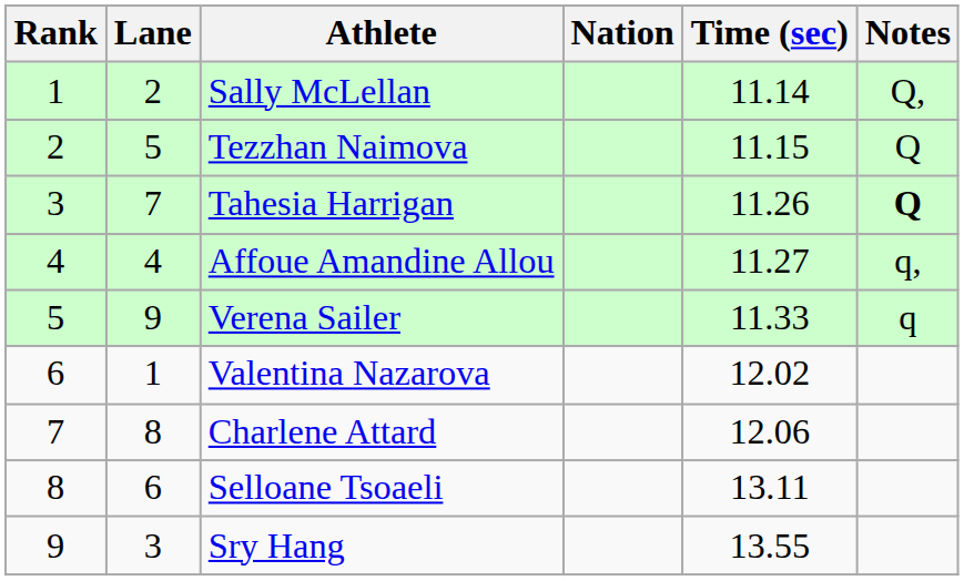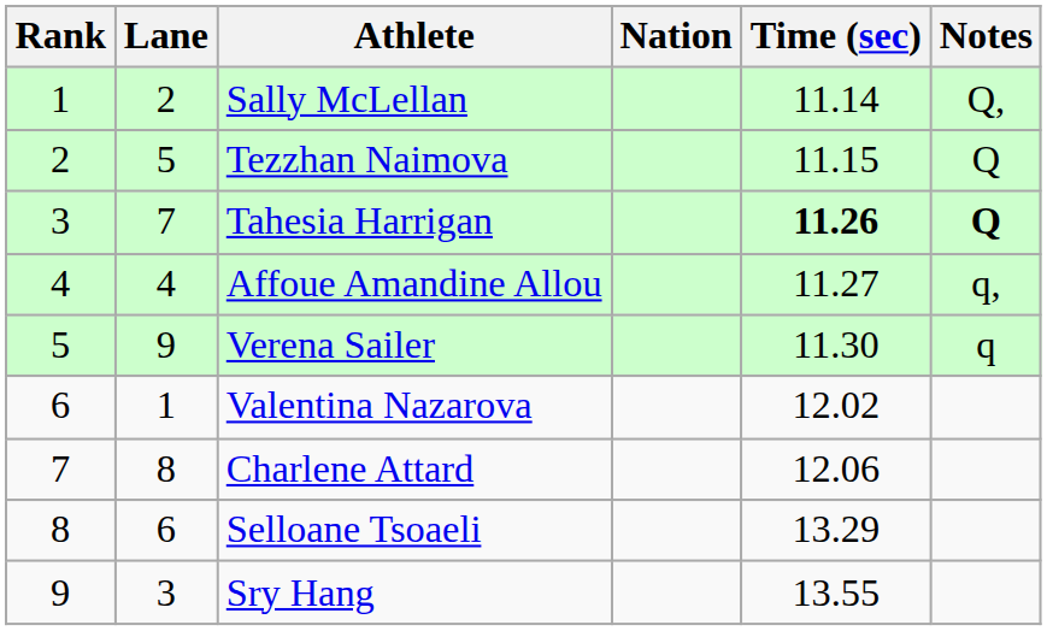 <table class="wikitable sortable" style="text-align:center">
 <tr>
 <th>Rank</th>
 <th>Lane</th>
 <th>Athlete</th>
 <th>Nation</th>
 <th>Time (<a href='#'>sec</a>)</th>
 <th>Notes</th>
 </tr>
 <tr bgcolor=ccffcc>
 <td>1</td>
 <td>2</td>
 <td align="left"><a href='#'>Sally McLellan</a></td>
 <td align=left></td>
 <td>11.14</td>
 <td>Q, </td>
 </tr>
 <tr bgcolor=ccffcc>
 <td>2</td>
 <td>5</td>
 <td align="left"><a href='#'>Tezzhan Naimova</a></td>
 <td align=left></td>
 <td>11.15</td>
 <td>Q</td>
 </tr>
 <tr bgcolor=ccffcc>
 <td>3</td>
 <td>7</td>
 <td align="left"><a href='#'>Tahesia Harrigan</a></td>
 <td align=left></td>
-<td>11.26</td>
+<td><strong>11.26</strong></td>
 <td><strong>Q</strong></td>
 </tr>
 <tr bgcolor=ccffcc>
 <td>4</td>
 <td>4</td>
 <td align="left"><a href='#'>Affoue Amandine Allou</a></td>
 <td align=left></td>
 <td>11.27</td>
 <td>q, </td>
 </tr>
 <tr bgcolor=ccffcc>
 <td>5</td>
 <td>9</td>
 <td align="left"><a href='#'>Verena Sailer</a></td>
 <td align=left></td>
-<td>11.33</td>
+<td>11.30</td>
 <td>q</td>
 </tr>
 <tr>
 <td>6</td>
 <td>1</td>
 <td align="left"><a href='#'>Valentina Nazarova</a></td>
 <td align=left></td>
 <td>12.02</td>
 <td></td>
 </tr>
 <tr>
 <td>7</td>
 <td>8</td>
 <td align="left"><a href='#'>Charlene Attard</a></td>
 <td align=left></td>
 <td>12.06</td>
 <td></td>
 </tr>
 <tr>
 <td>8</td>
 <td>6</td>
 <td align="left"><a href='#'>Selloane Tsoaeli</a></td>
 <td align=left></td>
-<td>13.11</td>
+<td>13.29</td>
 <td></td>
 </tr>
 <tr>
 <td>9</td>
 <td>3</td>
 <td align="left"><a href='#'>Sry Hang</a></td>
 <td align=left></td>
 <td>13.55</td>
 <td></td>
 </tr>
 </table>
